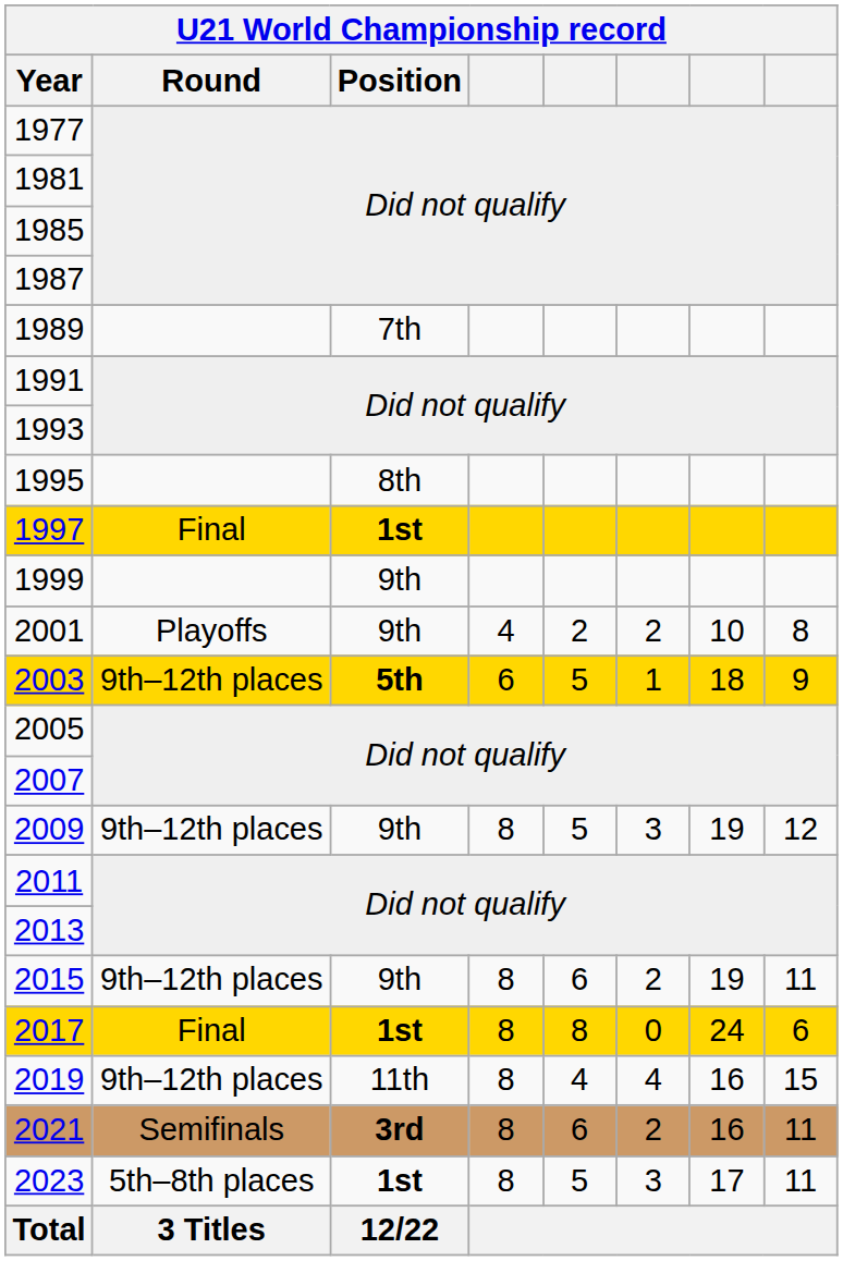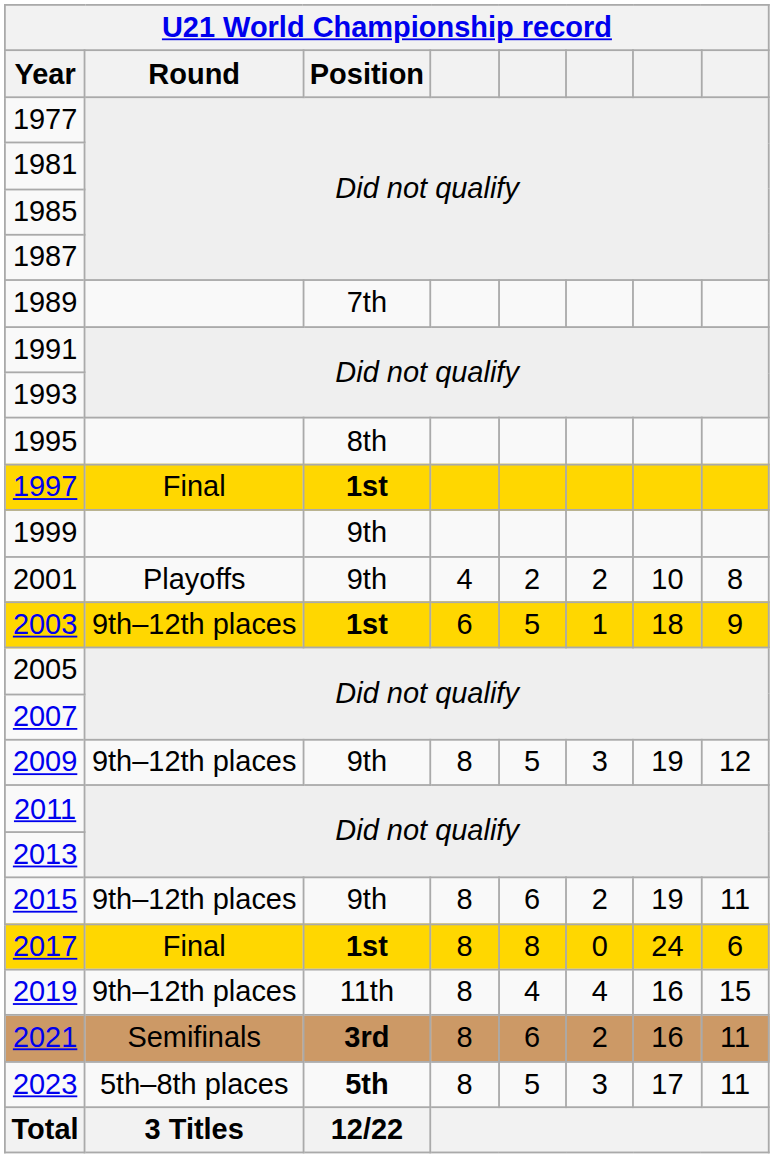 <table class="wikitable" style="text-align: center;">
 <tr>
 <th colspan=8><a href='#'>U21 World Championship record</a></th>
 </tr>
 <tr>
 <th>Year</th>
 <th>Round</th>
 <th>Position</th>
 <th width=30></th>
 <th width=30></th>
 <th width=30></th>
 <th width=30></th>
 <th width=30></th>
 </tr>
 <tr>
 <td> 1977</td>
 <td colspan=7 rowspan=4 bgcolor=#EFEFEF><em>Did not qualify</em></td>
 </tr>
 <tr>
 <td> 1981</td>
 </tr>
 <tr>
 <td> 1985</td>
 </tr>
 <tr>
 <td> 1987</td>
 </tr>
 <tr>
 <td> 1989</td>
 <td></td>
 <td>7th</td>
 <td></td>
 <td></td>
 <td></td>
 <td></td>
 <td></td>
 </tr>
 <tr>
 <td> 1991</td>
 <td colspan=7 rowspan=2 bgcolor=#EFEFEF><em>Did not qualify</em></td>
 </tr>
 <tr>
 <td> 1993</td>
 </tr>
 <tr>
 <td> 1995</td>
 <td></td>
 <td>8th</td>
 <td></td>
 <td></td>
 <td></td>
 <td></td>
 <td></td>
 </tr>
 <tr bgcolor=gold>
 <td> <a href='#'>1997</a></td>
 <td>Final</td>
 <td><strong>1st</strong></td>
 <td></td>
 <td></td>
 <td></td>
 <td></td>
 <td></td>
 </tr>
 <tr>
 <td> 1999</td>
 <td></td>
 <td>9th</td>
 <td></td>
 <td></td>
 <td></td>
 <td></td>
 <td></td>
 </tr>
 <tr>
 <td> 2001</td>
 <td>Playoffs</td>
 <td>9th</td>
 <td>4</td>
 <td>2</td>
 <td>2</td>
 <td>10</td>
 <td>8</td>
 </tr>
 <tr bgcolor=gold>
 <td> <a href='#'>2003</a></td>
 <td>9th–12th places</td>
-<td><strong>5th</strong></td>
+<td><strong>1st</strong></td>
 <td>6</td>
 <td>5</td>
 <td>1</td>
 <td>18</td>
 <td>9</td>
 </tr>
 <tr>
 <td> 2005</td>
 <td colspan=7 rowspan=2 bgcolor=#EFEFEF><em>Did not qualify</em></td>
 </tr>
 <tr>
 <td> <a href='#'>2007</a></td>
 </tr>
 <tr>
 <td> <a href='#'>2009</a></td>
 <td>9th–12th places</td>
 <td>9th</td>
 <td>8</td>
 <td>5</td>
 <td>3</td>
 <td>19</td>
 <td>12</td>
 </tr>
 <tr>
 <td> <a href='#'>2011</a></td>
 <td colspan=7 rowspan=2 bgcolor=#EFEFEF><em>Did not qualify</em></td>
 </tr>
 <tr>
 <td> <a href='#'>2013</a></td>
 </tr>
 <tr>
 <td> <a href='#'>2015</a></td>
 <td>9th–12th places</td>
 <td>9th</td>
 <td>8</td>
 <td>6</td>
 <td>2</td>
 <td>19</td>
 <td>11</td>
 </tr>
 <tr bgcolor=gold>
 <td> <a href='#'>2017</a></td>
 <td>Final</td>
 <td><strong>1st</strong></td>
 <td>8</td>
 <td>8</td>
 <td>0</td>
 <td>24</td>
 <td>6</td>
 </tr>
 <tr>
 <td> <a href='#'>2019</a></td>
 <td>9th–12th places</td>
 <td>11th</td>
 <td>8</td>
 <td>4</td>
 <td>4</td>
 <td>16</td>
 <td>15</td>
 </tr>
 <tr bgcolor=#CC9966>
 <td> <a href='#'>2021</a></td>
 <td>Semifinals</td>
 <td><strong>3rd</strong></td>
 <td>8</td>
 <td>6</td>
 <td>2</td>
 <td>16</td>
 <td>11</td>
 </tr>
 <tr>
 <td> <a href='#'>2023</a></td>
 <td>5th–8th places</td>
-<td><strong>1st</strong></td>
+<td><strong>5th</strong></td>
 <td>8</td>
 <td>5</td>
 <td>3</td>
 <td>17</td>
 <td>11</td>
 </tr>
 <tr>
 <th>Total</th>
 <th>3 Titles</th>
 <th>12/22</th>
 <th colspan=5></th>
 </tr>
 </table>
